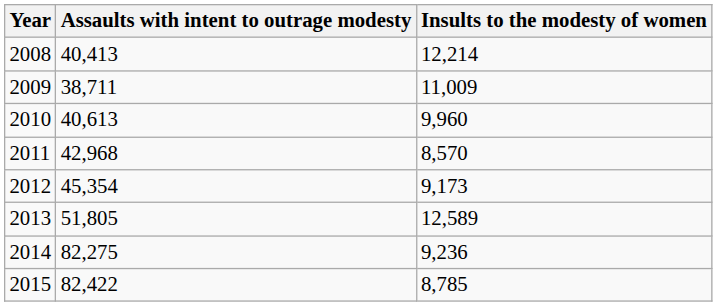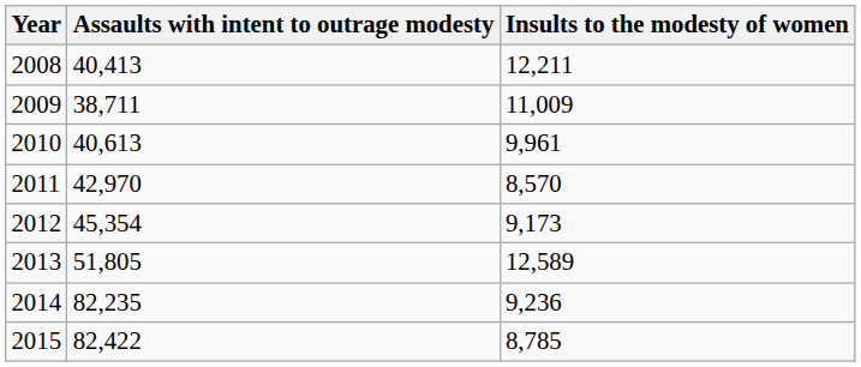 <table class="wikitable">
 <tr>
 <th>Year</th>
 <th>Assaults with intent to outrage modesty</th>
 <th>Insults to the modesty of women</th>
 </tr>
 <tr>
 <td>2008</td>
 <td>40,413</td>
-<td>12,214</td>
+<td>12,211</td>
 </tr>
 <tr>
 <td>2009</td>
 <td>38,711</td>
 <td>11,009</td>
 </tr>
 <tr>
 <td>2010</td>
 <td>40,613</td>
-<td>9,960</td>
+<td>9,961</td>
 </tr>
 <tr>
 <td>2011</td>
-<td>42,968</td>
+<td>42,970</td>
 <td>8,570</td>
 </tr>
 <tr>
 <td>2012</td>
 <td>45,354</td>
 <td>9,173</td>
 </tr>
 <tr>
 <td>2013</td>
 <td>51,805</td>
 <td>12,589</td>
 </tr>
 <tr>
 <td>2014</td>
-<td>82,275</td>
+<td>82,235</td>
 <td>9,236</td>
 </tr>
 <tr>
 <td>2015</td>
 <td>82,422</td>
 <td>8,785</td>
 </tr>
 </table>
